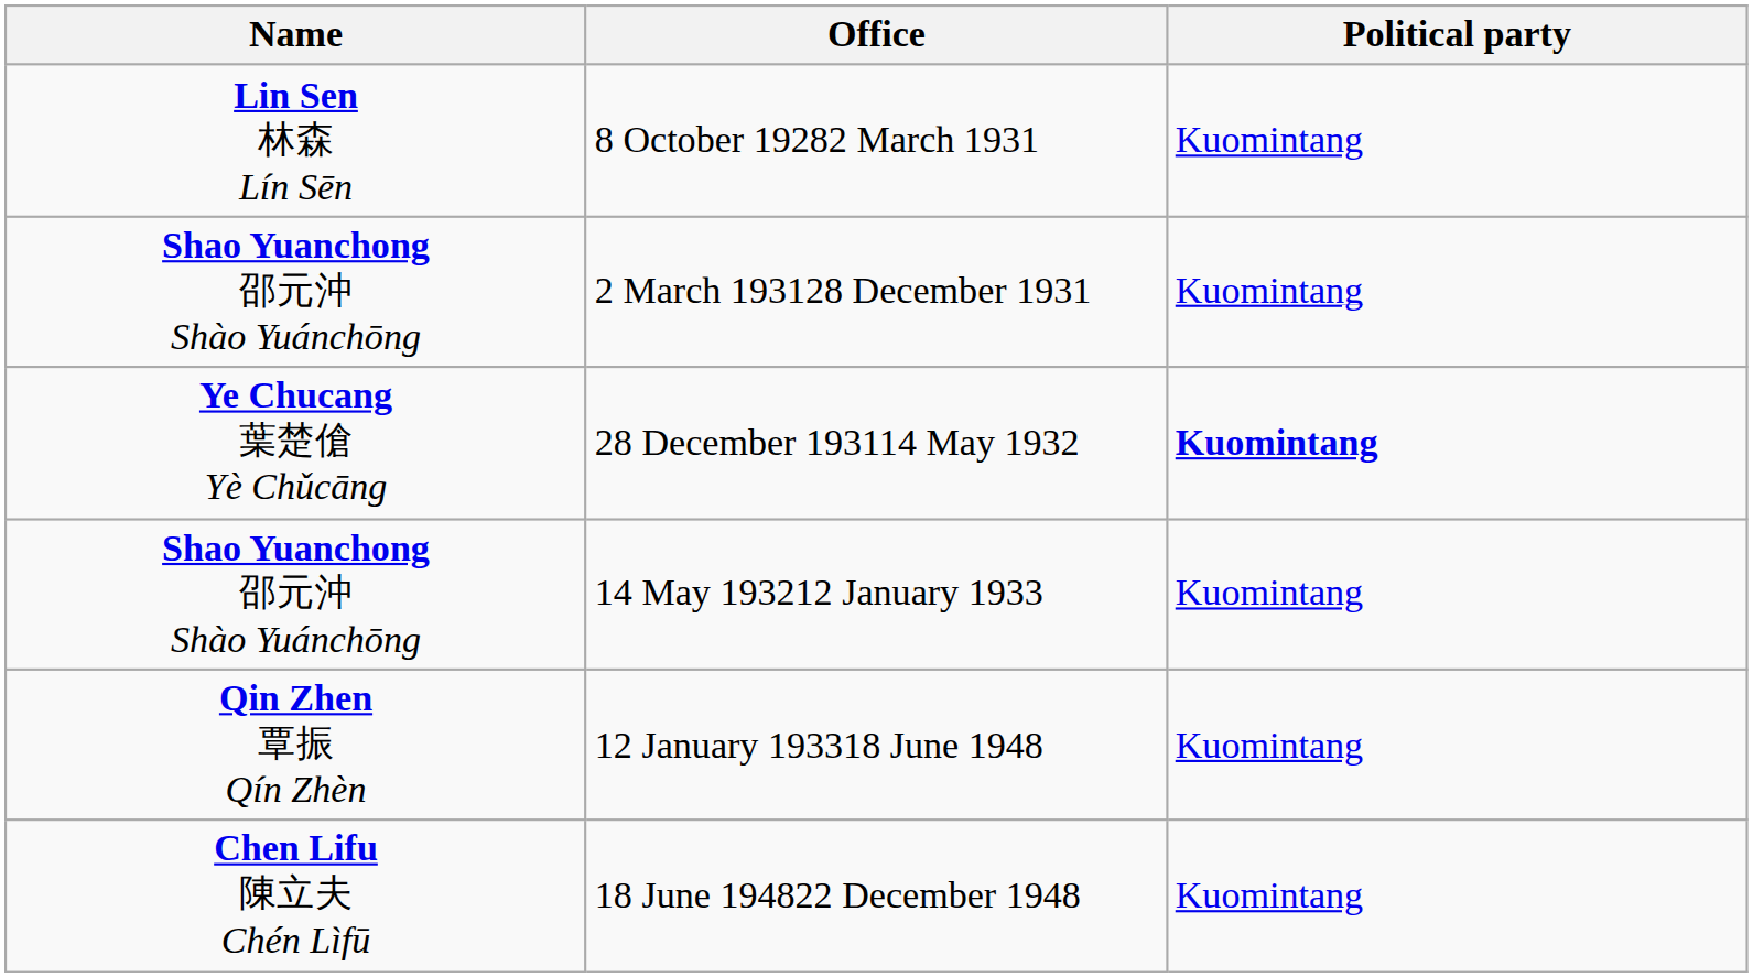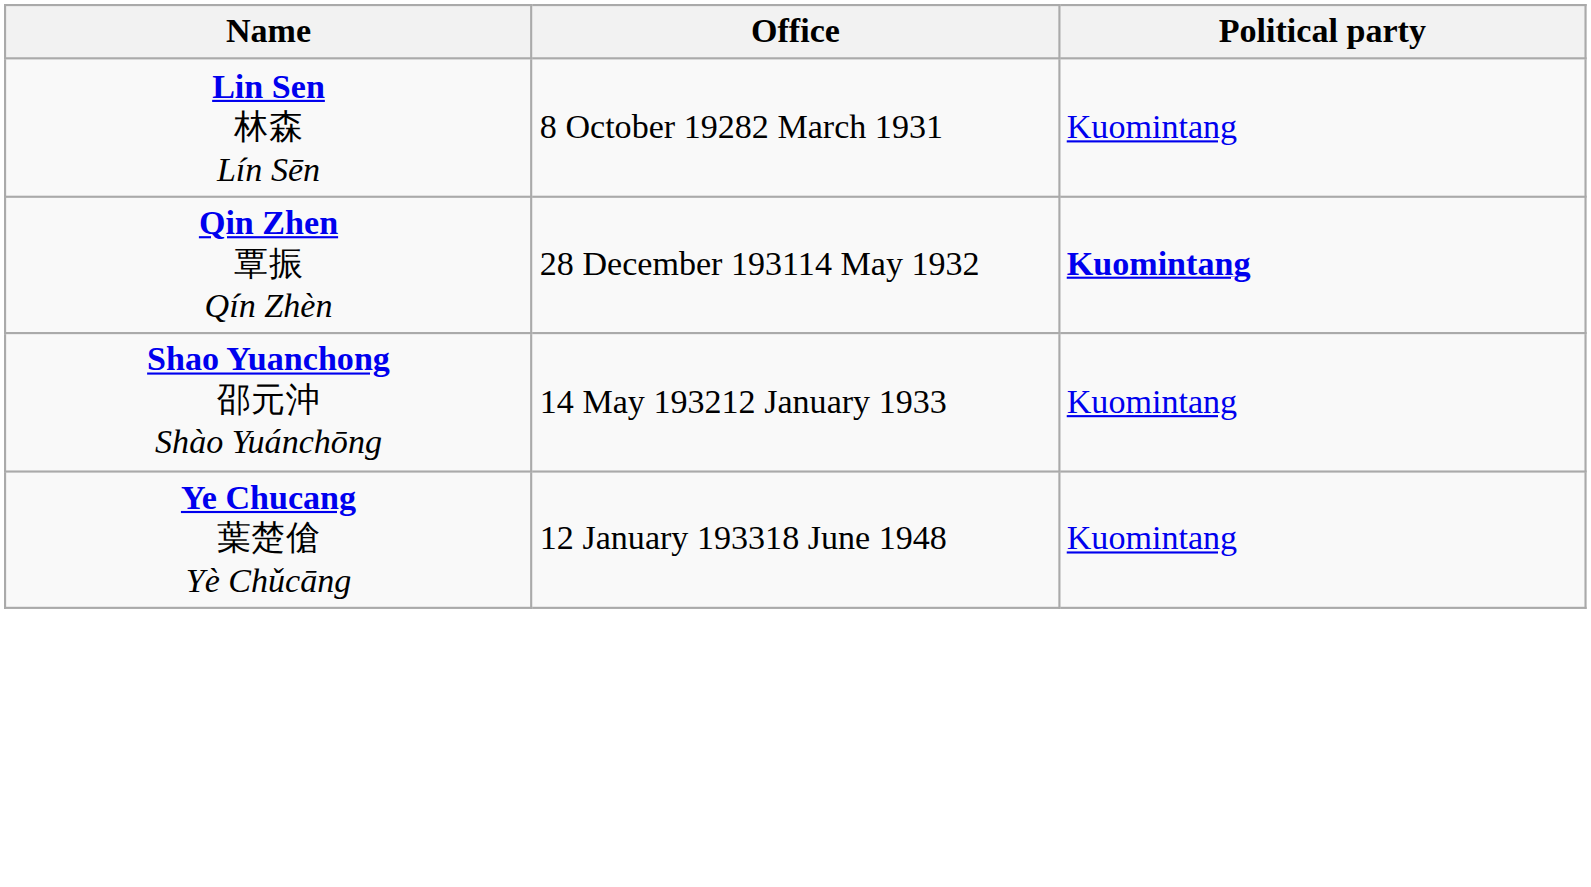 <table class="wikitable">
 <tr>
 <th width="240">Name</th>
 <th width="240">Office</th>
 <th width="240">Political party</th>
 </tr>
 <tr>
 <td align=center><strong><a href='#'>Lin Sen</a></strong><br><span>林森</span><br><em>Lín Sēn</em></td>
 <td>8 October 19282 March 1931</td>
 <td><a href='#'>Kuomintang</a></td>
 </tr>
 <tr>
-<td align=center><strong><a href='#'>Shao Yuanchong</a></strong><br><span>邵元沖</span><br><em>Shào Yuánchōng</em></td>
-<td>2 March 193128 December 1931</td>
-<td><a href='#'>Kuomintang</a></td>
-</tr>
-<tr>
-<td align=center><strong><a href='#'>Ye Chucang</a></strong><br><span>葉楚傖</span><br><em>Yè Chǔcāng</em></td>
+<td align=center><strong><a href='#'>Qin Zhen</a></strong><br><span>覃振</span><br><em>Qín Zhèn</em></td>
 <td>28 December 193114 May 1932</td>
 <td><strong><a href='#'>Kuomintang</a></strong></td>
 </tr>
 <tr>
 <td align=center><strong><a href='#'>Shao Yuanchong</a></strong><br><span>邵元沖</span><br><em>Shào Yuánchōng</em><br></td>
 <td>14 May 193212 January 1933</td>
 <td><a href='#'>Kuomintang</a></td>
 </tr>
 <tr>
-<td align=center><strong><a href='#'>Qin Zhen</a></strong><br><span>覃振</span><br><em>Qín Zhèn</em></td>
+<td align=center><strong><a href='#'>Ye Chucang</a></strong><br><span>葉楚傖</span><br><em>Yè Chǔcāng</em></td>
 <td>12 January 193318 June 1948</td>
 <td><a href='#'>Kuomintang</a></td>
 </tr>
-<tr>
-<td align=center><strong><a href='#'>Chen Lifu</a></strong><br><span>陳立夫</span><br><em>Chén Lìfū</em></td>
-<td>18 June 194822 December 1948</td>
-<td><a href='#'>Kuomintang</a></td>
-</tr>
 </table>
